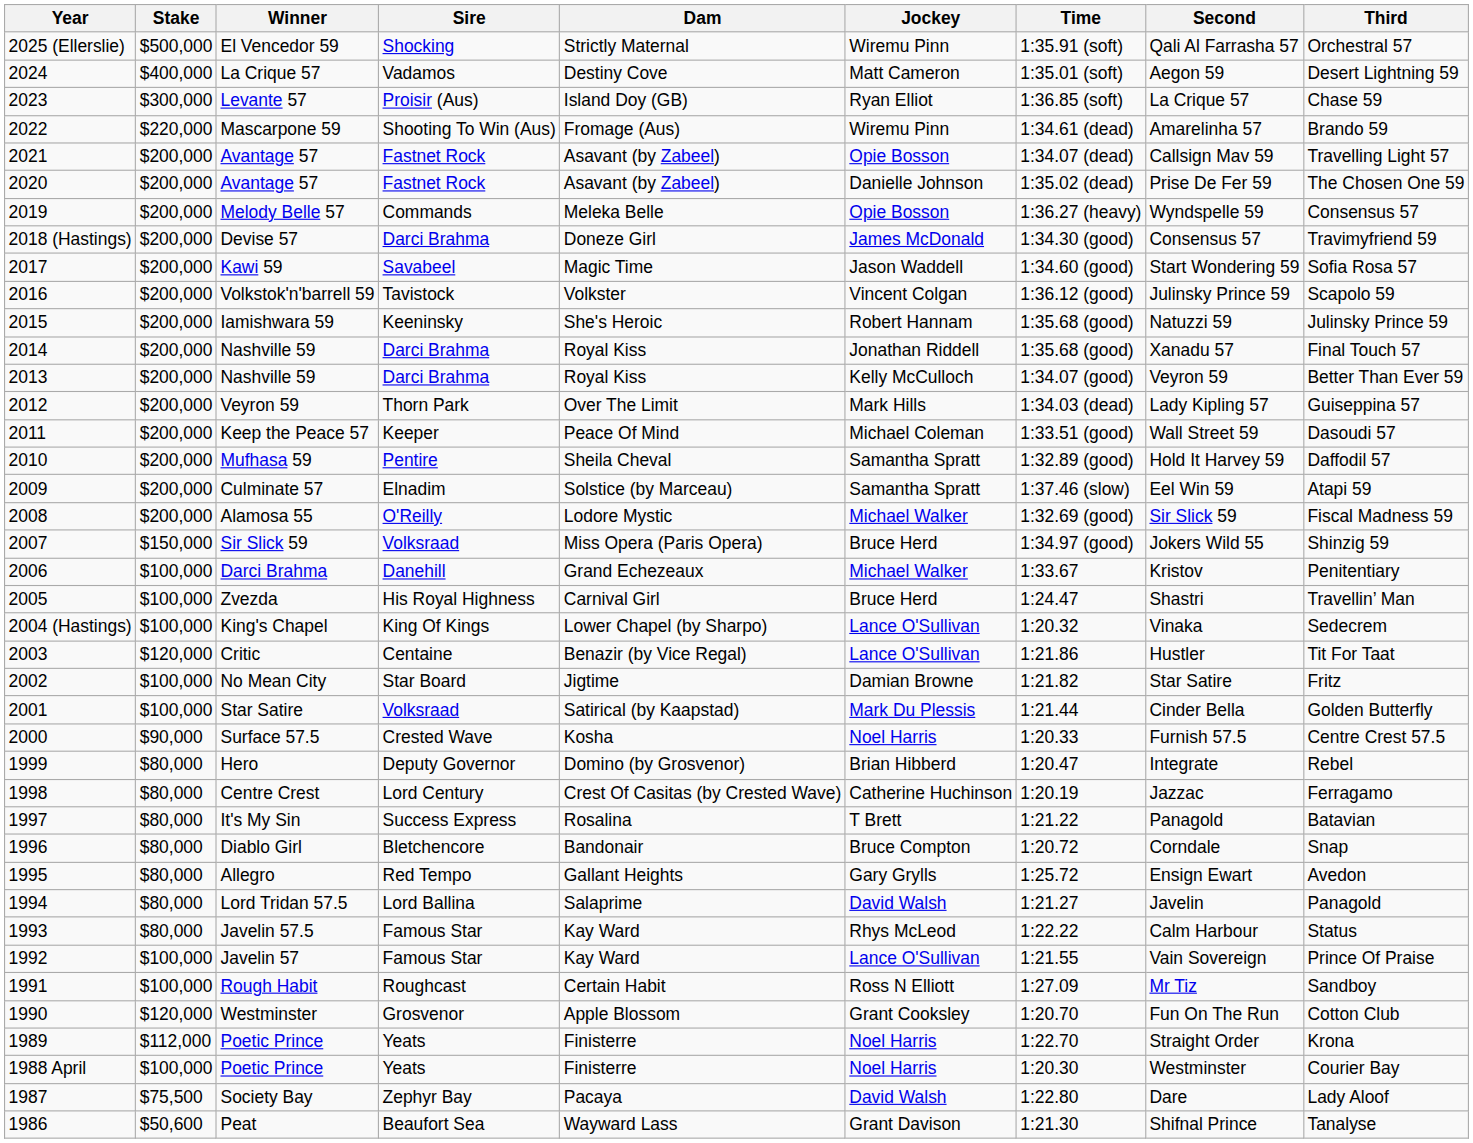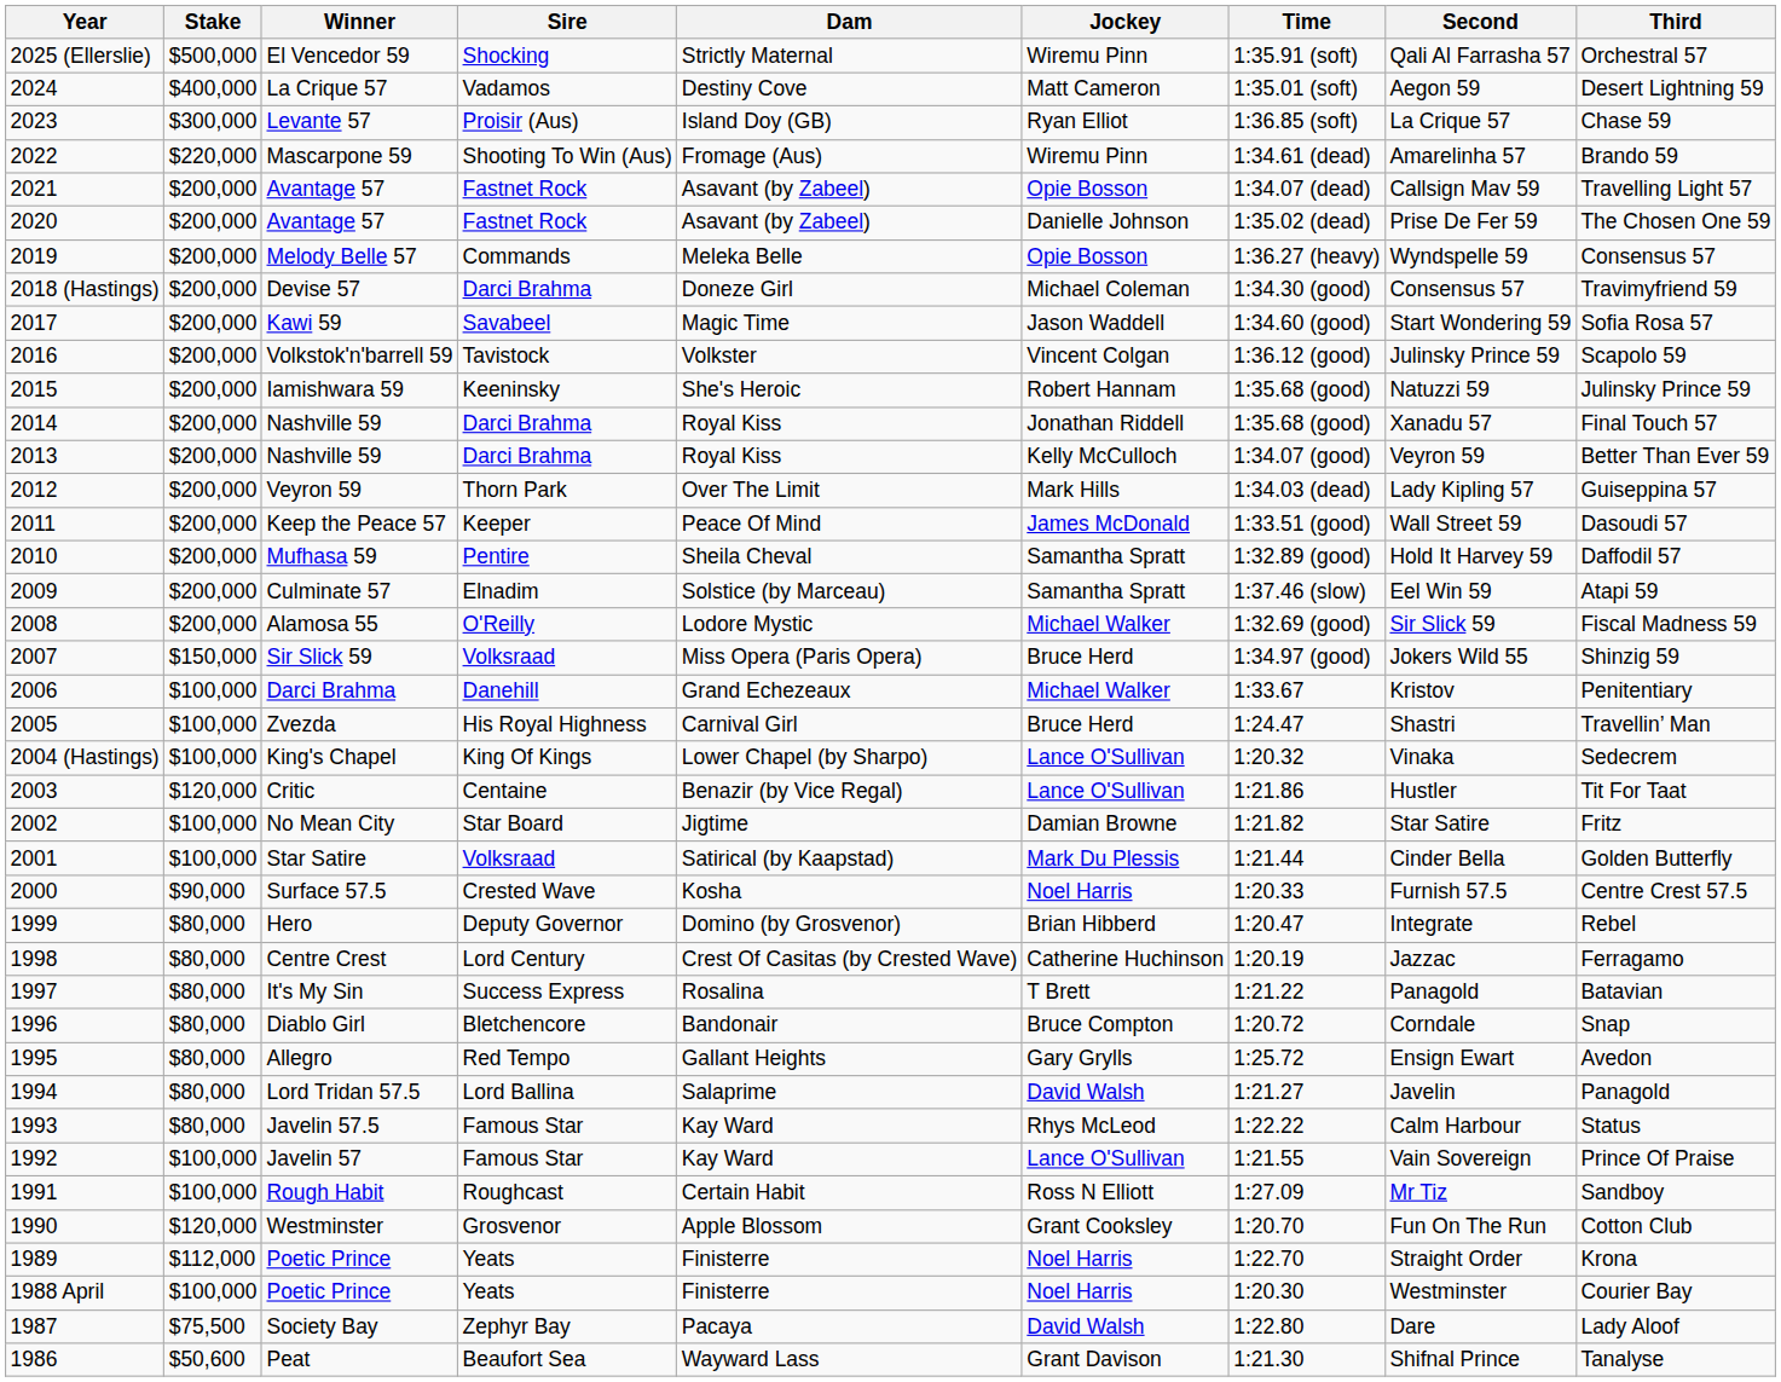 <table class="wikitable sortable">
 <tr>
 <th>Year</th>
 <th>Stake</th>
 <th>Winner</th>
 <th>Sire</th>
 <th>Dam</th>
 <th>Jockey</th>
 <th>Time</th>
 <th>Second</th>
 <th>Third</th>
 </tr>
 <tr>
 <td>2025 (Ellerslie)</td>
 <td>$500,000</td>
 <td>El Vencedor 59</td>
 <td><a href='#'>Shocking</a></td>
 <td>Strictly Maternal</td>
 <td>Wiremu Pinn</td>
 <td>1:35.91 (soft)</td>
 <td>Qali Al Farrasha 57</td>
 <td>Orchestral 57</td>
 </tr>
 <tr>
 <td>2024</td>
 <td>$400,000</td>
 <td>La Crique 57</td>
 <td>Vadamos</td>
 <td>Destiny Cove</td>
 <td>Matt Cameron</td>
 <td>1:35.01 (soft)</td>
 <td>Aegon 59</td>
 <td>Desert Lightning 59</td>
 </tr>
 <tr>
 <td>2023 </td>
 <td>$300,000</td>
 <td><a href='#'>Levante</a> 57</td>
 <td><a href='#'>Proisir</a> (Aus)</td>
 <td>Island Doy (GB)</td>
 <td>Ryan Elliot</td>
 <td>1:36.85 (soft)</td>
 <td>La Crique 57</td>
 <td>Chase 59</td>
 </tr>
 <tr>
 <td>2022 </td>
 <td>$220,000</td>
 <td>Mascarpone 59</td>
 <td>Shooting To Win (Aus)</td>
 <td>Fromage (Aus)</td>
 <td>Wiremu Pinn</td>
 <td>1:34.61 (dead)</td>
 <td>Amarelinha 57</td>
 <td>Brando 59</td>
 </tr>
 <tr>
 <td>2021 </td>
 <td>$200,000</td>
 <td><a href='#'>Avantage</a> 57</td>
 <td><a href='#'>Fastnet Rock</a></td>
 <td>Asavant (by <a href='#'>Zabeel</a>)</td>
 <td><a href='#'>Opie Bosson</a></td>
 <td>1:34.07 (dead)</td>
 <td>Callsign Mav 59</td>
 <td>Travelling Light 57</td>
 </tr>
 <tr>
 <td>2020 </td>
 <td>$200,000</td>
 <td><a href='#'>Avantage</a> 57</td>
 <td><a href='#'>Fastnet Rock</a></td>
 <td>Asavant (by <a href='#'>Zabeel</a>)</td>
 <td>Danielle Johnson</td>
 <td>1:35.02 (dead)</td>
 <td>Prise De Fer 59</td>
 <td>The Chosen One 59</td>
 </tr>
 <tr>
 <td>2019  </td>
 <td>$200,000</td>
 <td><a href='#'>Melody Belle</a> 57</td>
 <td>Commands</td>
 <td>Meleka Belle</td>
 <td><a href='#'>Opie Bosson</a></td>
 <td>1:36.27 (heavy)</td>
 <td>Wyndspelle 59</td>
 <td>Consensus 57</td>
 </tr>
 <tr>
 <td>2018 (Hastings) </td>
 <td>$200,000</td>
 <td>Devise 57</td>
 <td><a href='#'>Darci Brahma</a></td>
 <td>Doneze Girl</td>
-<td><a href='#'>James McDonald</a></td>
+<td>Michael Coleman</td>
 <td>1:34.30 (good)</td>
 <td>Consensus 57</td>
 <td>Travimyfriend 59</td>
 </tr>
 <tr>
 <td>2017  </td>
 <td>$200,000</td>
 <td><a href='#'>Kawi</a> 59</td>
 <td><a href='#'>Savabeel</a></td>
 <td>Magic Time</td>
 <td>Jason Waddell</td>
 <td>1:34.60 (good)</td>
 <td>Start Wondering 59</td>
 <td>Sofia Rosa 57</td>
 </tr>
 <tr>
 <td>2016 </td>
 <td>$200,000</td>
 <td>Volkstok'n'barrell 59</td>
 <td>Tavistock</td>
 <td>Volkster</td>
 <td>Vincent Colgan</td>
 <td>1:36.12 (good)</td>
 <td>Julinsky Prince 59</td>
 <td>Scapolo 59</td>
 </tr>
 <tr>
 <td>2015 </td>
 <td>$200,000</td>
 <td>Iamishwara 59</td>
 <td>Keeninsky</td>
 <td>She's Heroic</td>
 <td>Robert Hannam</td>
 <td>1:35.68 (good)</td>
 <td>Natuzzi 59</td>
 <td>Julinsky Prince 59</td>
 </tr>
 <tr>
 <td>2014 </td>
 <td>$200,000</td>
 <td>Nashville 59</td>
 <td><a href='#'>Darci Brahma</a></td>
 <td>Royal Kiss</td>
 <td>Jonathan Riddell</td>
 <td>1:35.68 (good)</td>
 <td>Xanadu 57</td>
 <td>Final Touch 57</td>
 </tr>
 <tr>
 <td>2013 </td>
 <td>$200,000</td>
 <td>Nashville 59</td>
 <td><a href='#'>Darci Brahma</a></td>
 <td>Royal Kiss</td>
 <td>Kelly McCulloch</td>
 <td>1:34.07 (good)</td>
 <td>Veyron 59</td>
 <td>Better Than Ever 59</td>
 </tr>
 <tr>
 <td>2012 </td>
 <td>$200,000</td>
 <td>Veyron 59</td>
 <td>Thorn Park</td>
 <td>Over The Limit</td>
 <td>Mark Hills</td>
 <td>1:34.03 (dead)</td>
 <td>Lady Kipling 57</td>
 <td>Guiseppina 57</td>
 </tr>
 <tr>
 <td>2011 </td>
 <td>$200,000</td>
 <td>Keep the Peace 57</td>
 <td>Keeper</td>
 <td>Peace Of Mind</td>
-<td>Michael Coleman</td>
+<td><a href='#'>James McDonald</a></td>
 <td>1:33.51 (good)</td>
 <td>Wall Street 59</td>
 <td>Dasoudi 57</td>
 </tr>
 <tr>
 <td>2010 </td>
 <td>$200,000</td>
 <td><a href='#'>Mufhasa</a> 59</td>
 <td><a href='#'>Pentire</a></td>
 <td>Sheila Cheval</td>
 <td>Samantha Spratt</td>
 <td>1:32.89 (good)</td>
 <td>Hold It Harvey 59</td>
 <td>Daffodil 57</td>
 </tr>
 <tr>
 <td>2009 </td>
 <td>$200,000</td>
 <td>Culminate 57</td>
 <td>Elnadim</td>
 <td>Solstice (by Marceau)</td>
 <td>Samantha Spratt</td>
 <td>1:37.46 (slow)</td>
 <td>Eel Win 59</td>
 <td>Atapi 59</td>
 </tr>
 <tr>
 <td>2008  </td>
 <td>$200,000</td>
 <td>Alamosa 55</td>
 <td><a href='#'>O'Reilly</a></td>
 <td>Lodore Mystic</td>
 <td><a href='#'> Michael Walker</a></td>
 <td>1:32.69 (good)</td>
 <td><a href='#'>Sir Slick</a> 59</td>
 <td>Fiscal Madness 59</td>
 </tr>
 <tr>
 <td>2007 </td>
 <td>$150,000</td>
 <td><a href='#'>Sir Slick</a> 59</td>
 <td><a href='#'>Volksraad</a></td>
 <td>Miss Opera (Paris Opera)</td>
 <td>Bruce Herd</td>
 <td>1:34.97 (good)</td>
 <td>Jokers Wild 55</td>
 <td>Shinzig 59</td>
 </tr>
 <tr>
 <td>2006</td>
 <td>$100,000</td>
 <td><a href='#'>Darci Brahma</a></td>
 <td><a href='#'> Danehill</a></td>
 <td>Grand Echezeaux</td>
 <td><a href='#'>Michael Walker</a></td>
 <td>1:33.67</td>
 <td>Kristov</td>
 <td>Penitentiary</td>
 </tr>
 <tr>
 <td>2005 </td>
 <td>$100,000</td>
 <td>Zvezda</td>
 <td>His Royal Highness</td>
 <td>Carnival Girl</td>
 <td>Bruce Herd</td>
 <td>1:24.47</td>
 <td>Shastri</td>
 <td>Travellin’ Man</td>
 </tr>
 <tr>
 <td>2004 (Hastings) </td>
 <td>$100,000</td>
 <td>King's Chapel</td>
 <td>King Of Kings</td>
 <td>Lower Chapel (by Sharpo)</td>
 <td><a href='#'>Lance O'Sullivan</a></td>
 <td>1:20.32</td>
 <td>Vinaka</td>
 <td>Sedecrem</td>
 </tr>
 <tr>
 <td>2003</td>
 <td>$120,000</td>
 <td>Critic</td>
 <td>Centaine</td>
 <td>Benazir (by Vice Regal)</td>
 <td><a href='#'>Lance O'Sullivan</a></td>
 <td>1:21.86</td>
 <td>Hustler</td>
 <td>Tit For Taat</td>
 </tr>
 <tr>
 <td>2002</td>
 <td>$100,000</td>
 <td>No Mean City</td>
 <td>Star Board</td>
 <td>Jigtime</td>
 <td>Damian Browne</td>
 <td>1:21.82</td>
 <td>Star Satire</td>
 <td>Fritz</td>
 </tr>
 <tr>
 <td>2001</td>
 <td>$100,000</td>
 <td>Star Satire</td>
 <td><a href='#'>Volksraad</a></td>
 <td>Satirical (by Kaapstad)</td>
 <td><a href='#'>Mark Du Plessis</a></td>
 <td>1:21.44</td>
 <td>Cinder Bella</td>
 <td>Golden Butterfly</td>
 </tr>
 <tr>
 <td>2000 </td>
 <td>$90,000</td>
 <td>Surface 57.5</td>
 <td>Crested Wave</td>
 <td>Kosha</td>
 <td><a href='#'>Noel Harris</a></td>
 <td>1:20.33</td>
 <td>Furnish 57.5</td>
 <td>Centre Crest 57.5</td>
 </tr>
 <tr>
 <td>1999</td>
 <td>$80,000</td>
 <td>Hero</td>
 <td>Deputy Governor</td>
 <td>Domino (by Grosvenor)</td>
 <td>Brian Hibberd</td>
 <td>1:20.47</td>
 <td>Integrate</td>
 <td>Rebel</td>
 </tr>
 <tr>
 <td>1998</td>
 <td>$80,000</td>
 <td>Centre Crest</td>
 <td>Lord Century</td>
 <td>Crest Of Casitas (by Crested Wave)</td>
 <td>Catherine Huchinson</td>
 <td>1:20.19</td>
 <td>Jazzac</td>
 <td>Ferragamo</td>
 </tr>
 <tr>
 <td>1997 </td>
 <td>$80,000</td>
 <td>It's My Sin</td>
 <td>Success Express</td>
 <td>Rosalina</td>
 <td>T Brett</td>
 <td>1:21.22</td>
 <td>Panagold</td>
 <td>Batavian</td>
 </tr>
 <tr>
 <td>1996</td>
 <td>$80,000</td>
 <td>Diablo Girl</td>
 <td>Bletchencore</td>
 <td>Bandonair</td>
 <td>Bruce Compton</td>
 <td>1:20.72</td>
 <td>Corndale</td>
 <td>Snap</td>
 </tr>
 <tr>
 <td>1995 </td>
 <td>$80,000</td>
 <td>Allegro</td>
 <td>Red Tempo</td>
 <td>Gallant Heights</td>
 <td>Gary Grylls</td>
 <td>1:25.72</td>
 <td>Ensign Ewart</td>
 <td>Avedon</td>
 </tr>
 <tr>
 <td>1994 </td>
 <td>$80,000</td>
 <td>Lord Tridan 57.5</td>
 <td>Lord Ballina</td>
 <td>Salaprime</td>
 <td><a href='#'>David Walsh</a></td>
 <td>1:21.27</td>
 <td>Javelin</td>
 <td>Panagold</td>
 </tr>
 <tr>
 <td>1993</td>
 <td>$80,000</td>
 <td>Javelin 57.5</td>
 <td>Famous Star</td>
 <td>Kay Ward</td>
 <td>Rhys McLeod</td>
 <td>1:22.22</td>
 <td>Calm Harbour</td>
 <td>Status</td>
 </tr>
 <tr>
 <td>1992</td>
 <td>$100,000</td>
 <td>Javelin 57</td>
 <td>Famous Star</td>
 <td>Kay Ward</td>
 <td><a href='#'>Lance O'Sullivan</a></td>
 <td>1:21.55</td>
 <td>Vain Sovereign</td>
 <td>Prince Of Praise</td>
 </tr>
 <tr>
 <td>1991 </td>
 <td>$100,000</td>
 <td><a href='#'>Rough Habit</a></td>
 <td>Roughcast</td>
 <td>Certain Habit</td>
 <td>Ross N Elliott</td>
 <td>1:27.09</td>
 <td><a href='#'>Mr Tiz</a></td>
 <td>Sandboy</td>
 </tr>
 <tr>
 <td>1990</td>
 <td>$120,000</td>
 <td>Westminster</td>
 <td>Grosvenor</td>
 <td>Apple Blossom</td>
 <td>Grant Cooksley</td>
 <td>1:20.70</td>
 <td>Fun On The Run</td>
 <td>Cotton Club</td>
 </tr>
 <tr>
 <td>1989</td>
 <td>$112,000</td>
 <td><a href='#'>Poetic Prince</a></td>
 <td>Yeats</td>
 <td>Finisterre</td>
 <td><a href='#'>Noel Harris</a></td>
 <td>1:22.70</td>
 <td>Straight Order</td>
 <td>Krona</td>
 </tr>
 <tr>
 <td>1988 April</td>
 <td>$100,000</td>
 <td><a href='#'>Poetic Prince</a></td>
 <td>Yeats</td>
 <td>Finisterre</td>
 <td><a href='#'>Noel Harris</a></td>
 <td>1:20.30</td>
 <td>Westminster</td>
 <td>Courier Bay</td>
 </tr>
 <tr>
 <td>1987 </td>
 <td>$75,500</td>
 <td>Society Bay</td>
 <td>Zephyr Bay</td>
 <td>Pacaya</td>
 <td><a href='#'>David Walsh</a></td>
 <td>1:22.80</td>
 <td>Dare</td>
 <td>Lady Aloof</td>
 </tr>
 <tr>
 <td>1986</td>
 <td>$50,600</td>
 <td>Peat</td>
 <td>Beaufort Sea</td>
 <td>Wayward Lass</td>
 <td>Grant Davison</td>
 <td>1:21.30</td>
 <td>Shifnal Prince</td>
 <td>Tanalyse</td>
 </tr>
 </table>
